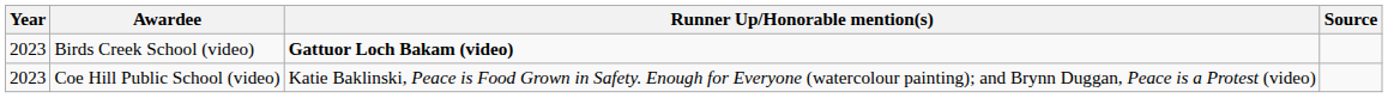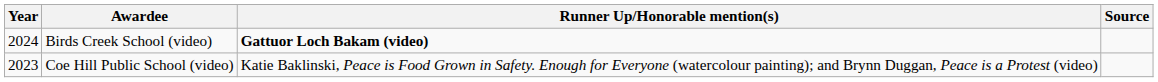 <table class="wikitable">
 <tr>
 <th>Year</th>
 <th>Awardee</th>
 <th>Runner Up/Honorable mention(s)</th>
 <th>Source</th>
 </tr>
 <tr>
-<td>2023</td>
+<td>2024</td>
 <td>Birds Creek School (video)</td>
 <td><strong>Gattuor Loch Bakam (video)</strong></td>
 <td></td>
 </tr>
 <tr>
 <td>2023</td>
 <td>Coe Hill Public School (video)</td>
 <td>Katie Baklinski, <em>Peace is Food Grown in Safety. Enough for Everyone</em> (watercolour painting); and Brynn Duggan, <em>Peace is a Protest</em> (video)</td>
 <td></td>
 </tr>
 </table>
